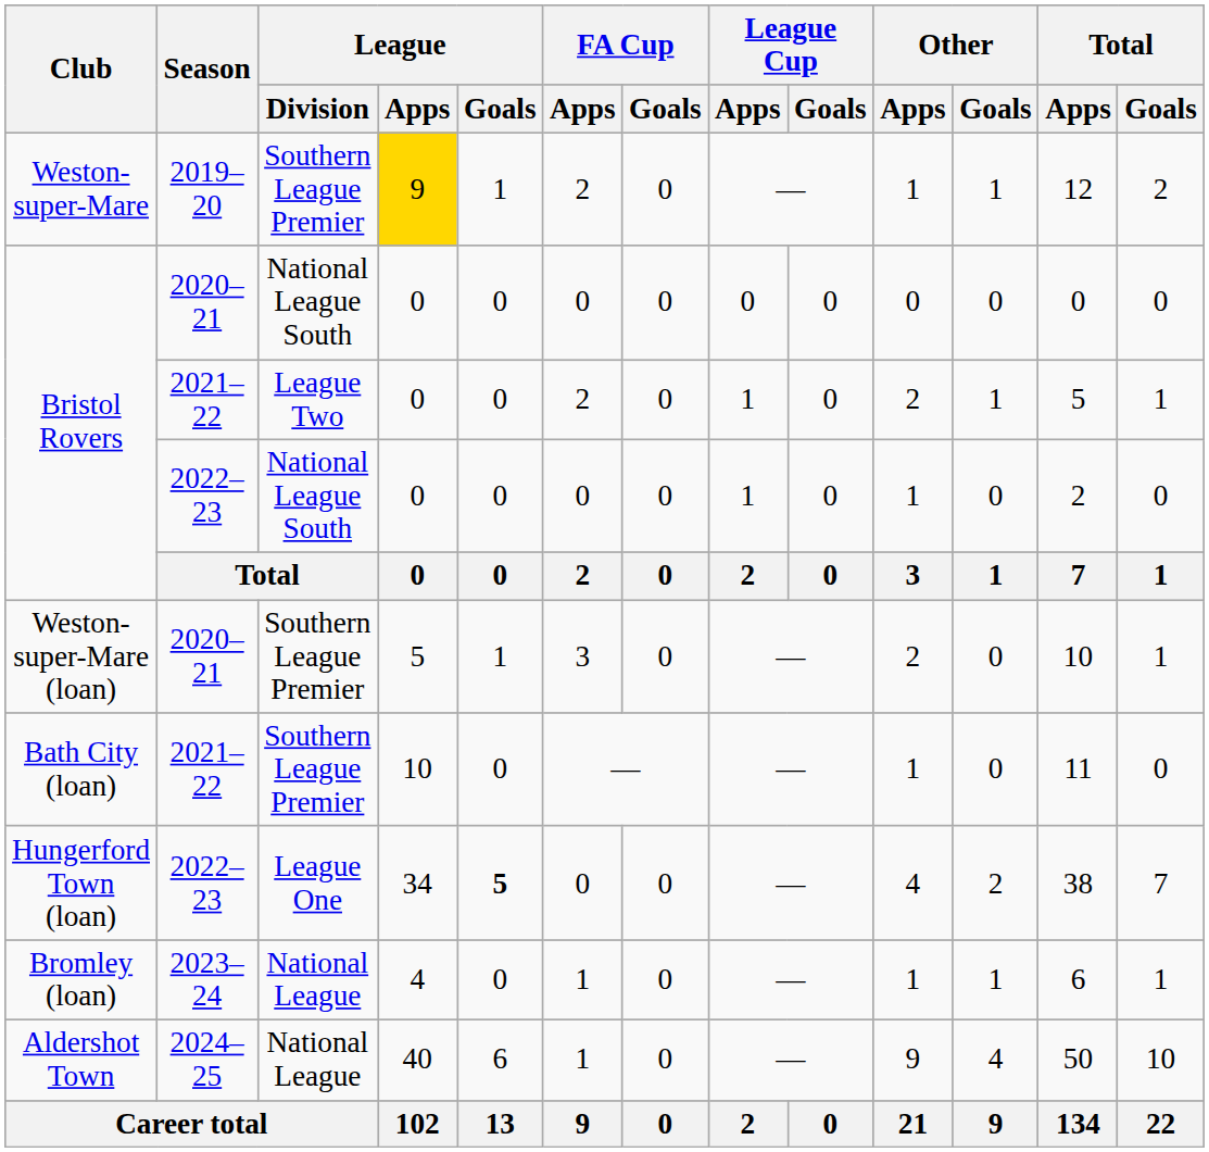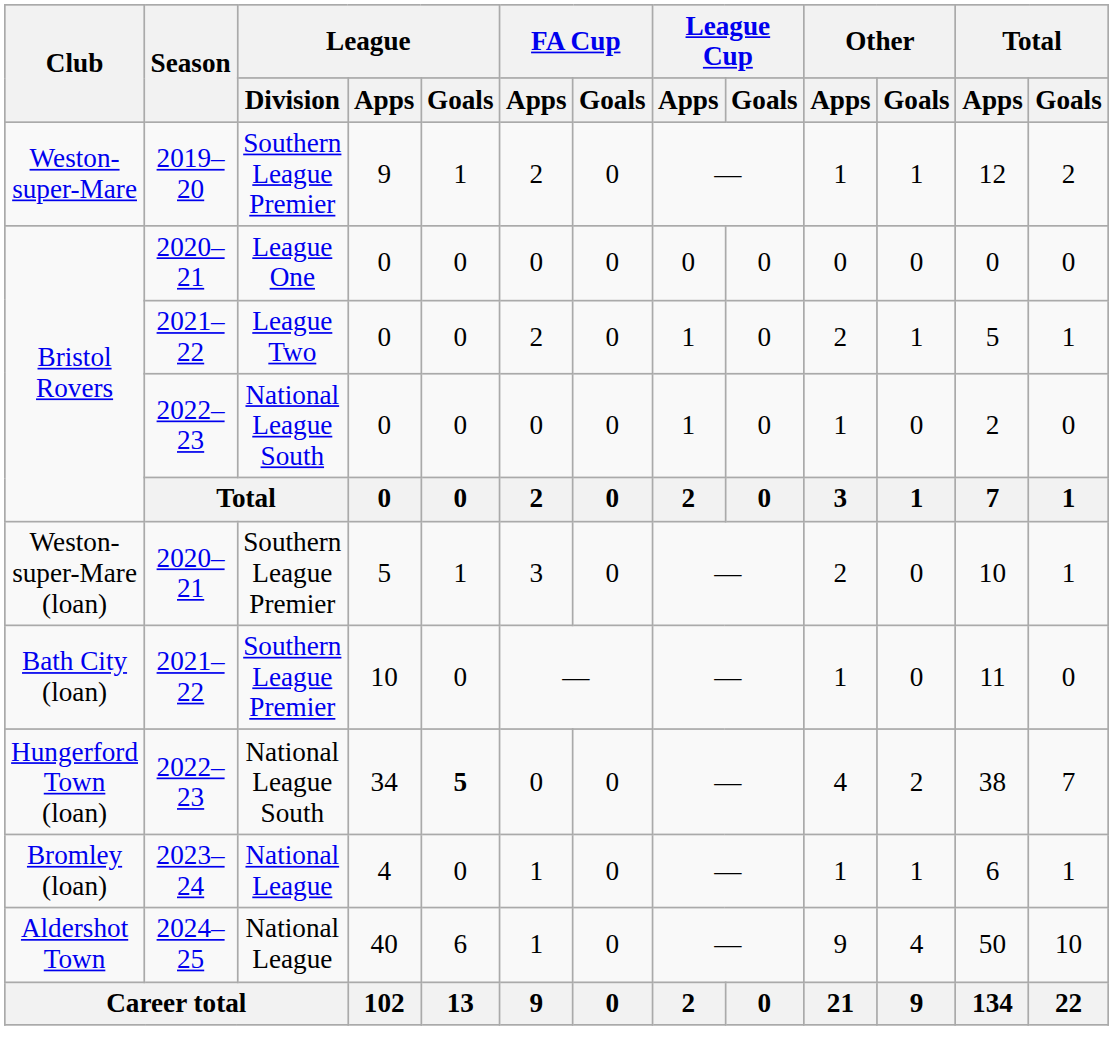 <table class="wikitable" style="text-align: center">
 <tr>
 <th rowspan="2">Club</th>
 <th rowspan="2">Season</th>
 <th colspan="3">League</th>
 <th colspan="2"><a href='#'>FA Cup</a></th>
 <th colspan="2"><a href='#'>League Cup</a></th>
 <th colspan="2">Other</th>
 <th colspan="2">Total</th>
 </tr>
 <tr>
 <th>Division</th>
 <th>Apps</th>
 <th>Goals</th>
 <th>Apps</th>
 <th>Goals</th>
 <th>Apps</th>
 <th>Goals</th>
 <th>Apps</th>
 <th>Goals</th>
 <th>Apps</th>
 <th>Goals</th>
 </tr>
 <tr>
 <td><a href='#'>Weston-super-Mare</a></td>
 <td><a href='#'>2019–20</a></td>
 <td><a href='#'>Southern League Premier</a></td>
-<td style="background: gold;">9</td>
+<td>9</td>
 <td>1</td>
 <td>2</td>
 <td>0</td>
 <td colspan="2">—</td>
 <td>1</td>
 <td>1</td>
 <td>12</td>
 <td>2</td>
 </tr>
 <tr>
 <td rowspan="4"><a href='#'>Bristol Rovers</a></td>
 <td><a href='#'>2020–21</a></td>
-<td>National League South</td>
+<td><a href='#'>League One</a></td>
 <td>0</td>
 <td>0</td>
 <td>0</td>
 <td>0</td>
 <td>0</td>
 <td>0</td>
 <td>0</td>
 <td>0</td>
 <td>0</td>
 <td>0</td>
 </tr>
 <tr>
 <td><a href='#'>2021–22</a></td>
 <td><a href='#'>League Two</a></td>
 <td>0</td>
 <td>0</td>
 <td>2</td>
 <td>0</td>
 <td>1</td>
 <td>0</td>
 <td>2</td>
 <td>1</td>
 <td>5</td>
 <td>1</td>
 </tr>
 <tr>
 <td><a href='#'>2022–23</a></td>
 <td><a href='#'>National League South</a></td>
 <td>0</td>
 <td>0</td>
 <td>0</td>
 <td>0</td>
 <td>1</td>
 <td>0</td>
 <td>1</td>
 <td>0</td>
 <td>2</td>
 <td>0</td>
 </tr>
 <tr>
 <th colspan="2">Total</th>
 <th>0</th>
 <th>0</th>
 <th>2</th>
 <th>0</th>
 <th>2</th>
 <th>0</th>
 <th>3</th>
 <th>1</th>
 <th>7</th>
 <th>1</th>
 </tr>
 <tr>
 <td>Weston-super-Mare (loan)</td>
 <td><a href='#'>2020–21</a></td>
 <td>Southern League Premier</td>
 <td>5</td>
 <td>1</td>
 <td>3</td>
 <td>0</td>
 <td colspan="2">—</td>
 <td>2</td>
 <td>0</td>
 <td>10</td>
 <td>1</td>
 </tr>
 <tr>
 <td><a href='#'>Bath City</a> (loan)</td>
 <td><a href='#'>2021–22</a></td>
 <td><a href='#'>Southern League Premier</a></td>
 <td>10</td>
 <td>0</td>
 <td colspan="2">—</td>
 <td colspan="2">—</td>
 <td>1</td>
 <td>0</td>
 <td>11</td>
 <td>0</td>
 </tr>
 <tr>
 <td><a href='#'>Hungerford Town</a> (loan)</td>
 <td><a href='#'>2022–23</a></td>
-<td><a href='#'>League One</a></td>
+<td>National League South</td>
 <td>34</td>
 <td><strong>5</strong></td>
 <td>0</td>
 <td>0</td>
 <td colspan="2">—</td>
 <td>4</td>
 <td>2</td>
 <td>38</td>
 <td>7</td>
 </tr>
 <tr>
 <td><a href='#'>Bromley</a> (loan)</td>
 <td><a href='#'>2023–24</a></td>
 <td><a href='#'>National League</a></td>
 <td>4</td>
 <td>0</td>
 <td>1</td>
 <td>0</td>
 <td colspan="2">—</td>
 <td>1</td>
 <td>1</td>
 <td>6</td>
 <td>1</td>
 </tr>
 <tr>
 <td><a href='#'>Aldershot Town</a></td>
 <td><a href='#'>2024–25</a></td>
 <td>National League</td>
 <td>40</td>
 <td>6</td>
 <td>1</td>
 <td>0</td>
 <td colspan="2">—</td>
 <td>9</td>
 <td>4</td>
 <td>50</td>
 <td>10</td>
 </tr>
 <tr>
 <th colspan="3">Career total</th>
 <th>102</th>
 <th>13</th>
 <th>9</th>
 <th>0</th>
 <th>2</th>
 <th>0</th>
 <th>21</th>
 <th>9</th>
 <th>134</th>
 <th>22</th>
 </tr>
 </table>
